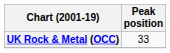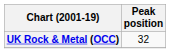 <table class="wikitable sortable plainrowheaders" style="text-align:center">
 <tr>
 <th>Chart (2001-19)</th>
 <th>Peak<br>position</th>
 </tr>
 <tr>
 <th scope="row"><a href='#'>UK Rock & Metal</a> (<a href='#'>OCC</a>)</th>
-<td>33</td>
+<td>32</td>
 </tr>
 <tr>
 </tr>
 <tr>
 </tr>
 <tr>
 </tr>
 </table>
